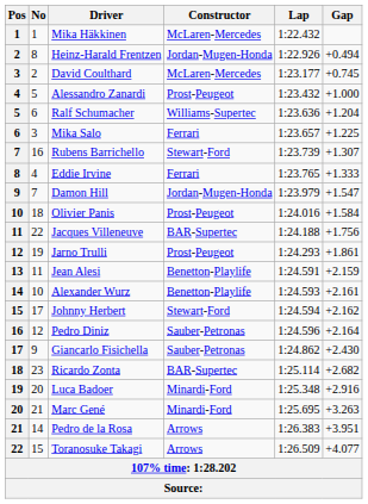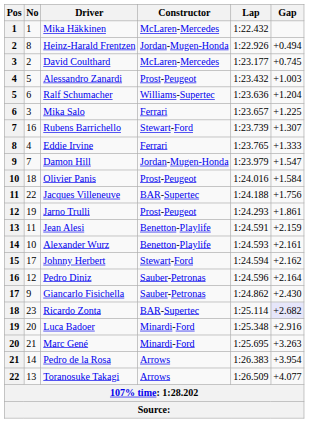 <table class="wikitable sortable" style="font-size: 95%;">
 <tr>
 <th>Pos</th>
 <th>No</th>
 <th>Driver</th>
 <th>Constructor</th>
 <th>Lap</th>
 <th>Gap</th>
 </tr>
 <tr>
 <th>1</th>
 <td>1</td>
 <td> <a href='#'>Mika Häkkinen</a></td>
 <td><a href='#'>McLaren</a>-<a href='#'>Mercedes</a></td>
 <td>1:22.432</td>
 <td></td>
 </tr>
 <tr>
 <th>2</th>
 <td>8</td>
 <td> <a href='#'>Heinz-Harald Frentzen</a></td>
 <td><a href='#'>Jordan</a>-<a href='#'>Mugen-Honda</a></td>
 <td>1:22.926</td>
 <td>+0.494</td>
 </tr>
 <tr>
 <th>3</th>
 <td>2</td>
 <td> <a href='#'>David Coulthard</a></td>
 <td><a href='#'>McLaren</a>-<a href='#'>Mercedes</a></td>
 <td>1:23.177</td>
 <td>+0.745</td>
 </tr>
 <tr>
 <th>4</th>
 <td>5</td>
 <td> <a href='#'>Alessandro Zanardi</a></td>
 <td><a href='#'>Prost</a>-<a href='#'>Peugeot</a></td>
 <td>1:23.432</td>
-<td>+1.000</td>
+<td>+1.003</td>
 </tr>
 <tr>
 <th>5</th>
 <td>6</td>
 <td> <a href='#'>Ralf Schumacher</a></td>
 <td><a href='#'>Williams</a>-<a href='#'>Supertec</a></td>
 <td>1:23.636</td>
 <td>+1.204</td>
 </tr>
 <tr>
 <th>6</th>
 <td>3</td>
 <td> <a href='#'>Mika Salo</a></td>
 <td><a href='#'>Ferrari</a></td>
 <td>1:23.657</td>
 <td>+1.225</td>
 </tr>
 <tr>
 <th>7</th>
 <td>16</td>
 <td> <a href='#'>Rubens Barrichello</a></td>
 <td><a href='#'>Stewart</a>-<a href='#'>Ford</a></td>
 <td>1:23.739</td>
 <td>+1.307</td>
 </tr>
 <tr>
 <th>8</th>
 <td>4</td>
 <td> <a href='#'>Eddie Irvine</a></td>
 <td><a href='#'>Ferrari</a></td>
 <td>1:23.765</td>
 <td>+1.333</td>
 </tr>
 <tr>
 <th>9</th>
 <td>7</td>
 <td> <a href='#'>Damon Hill</a></td>
 <td><a href='#'>Jordan</a>-<a href='#'>Mugen-Honda</a></td>
 <td>1:23.979</td>
 <td>+1.547</td>
 </tr>
 <tr>
 <th>10</th>
 <td>18</td>
 <td> <a href='#'>Olivier Panis</a></td>
 <td><a href='#'>Prost</a>-<a href='#'>Peugeot</a></td>
 <td>1:24.016</td>
 <td>+1.584</td>
 </tr>
 <tr>
 <th>11</th>
 <td>22</td>
 <td> <a href='#'>Jacques Villeneuve</a></td>
 <td><a href='#'>BAR</a>-<a href='#'>Supertec</a></td>
 <td>1:24.188</td>
 <td>+1.756</td>
 </tr>
 <tr>
 <th>12</th>
 <td>19</td>
 <td> <a href='#'>Jarno Trulli</a></td>
 <td><a href='#'>Prost</a>-<a href='#'>Peugeot</a></td>
 <td>1:24.293</td>
 <td>+1.861</td>
 </tr>
 <tr>
 <th>13</th>
 <td>11</td>
 <td> <a href='#'>Jean Alesi</a></td>
 <td><a href='#'>Benetton</a>-<a href='#'>Playlife</a></td>
 <td>1:24.591</td>
 <td>+2.159</td>
 </tr>
 <tr>
 <th>14</th>
 <td>10</td>
 <td> <a href='#'>Alexander Wurz</a></td>
 <td><a href='#'>Benetton</a>-<a href='#'>Playlife</a></td>
 <td>1:24.593</td>
 <td>+2.161</td>
 </tr>
 <tr>
 <th>15</th>
 <td>17</td>
 <td> <a href='#'>Johnny Herbert</a></td>
 <td><a href='#'>Stewart</a>-<a href='#'>Ford</a></td>
 <td>1:24.594</td>
 <td>+2.162</td>
 </tr>
 <tr>
 <th>16</th>
 <td>12</td>
 <td> <a href='#'>Pedro Diniz</a></td>
 <td><a href='#'>Sauber</a>-<a href='#'>Petronas</a></td>
 <td>1:24.596</td>
 <td>+2.164</td>
 </tr>
 <tr>
 <th>17</th>
 <td>9</td>
 <td> <a href='#'>Giancarlo Fisichella</a></td>
 <td><a href='#'>Sauber</a>-<a href='#'>Petronas</a></td>
 <td>1:24.862</td>
 <td>+2.430</td>
 </tr>
 <tr>
 <th>18</th>
 <td>23</td>
 <td> <a href='#'>Ricardo Zonta</a></td>
 <td><a href='#'>BAR</a>-<a href='#'>Supertec</a></td>
 <td>1:25.114</td>
-<td>+2.682</td>
+<td style="background: lavender;">+2.682</td>
 </tr>
 <tr>
 <th>19</th>
 <td>20</td>
 <td> <a href='#'>Luca Badoer</a></td>
 <td><a href='#'>Minardi</a>-<a href='#'>Ford</a></td>
 <td>1:25.348</td>
 <td>+2.916</td>
 </tr>
 <tr>
 <th>20</th>
 <td>21</td>
 <td> <a href='#'>Marc Gené</a></td>
 <td><a href='#'>Minardi</a>-<a href='#'>Ford</a></td>
 <td>1:25.695</td>
 <td>+3.263</td>
 </tr>
 <tr>
 <th>21</th>
 <td>14</td>
 <td> <a href='#'>Pedro de la Rosa</a></td>
 <td><a href='#'>Arrows</a></td>
 <td>1:26.383</td>
-<td>+3.951</td>
+<td>+3.954</td>
 </tr>
 <tr>
 <th>22</th>
-<td>15</td>
+<td>13</td>
 <td> <a href='#'>Toranosuke Takagi</a></td>
 <td><a href='#'>Arrows</a></td>
 <td>1:26.509</td>
 <td>+4.077</td>
 </tr>
 <tr>
 <th colspan="6"><a href='#'>107% time</a>: 1:28.202</th>
 </tr>
 <tr>
 <th colspan="6">Source:</th>
 </tr>
 </table>
